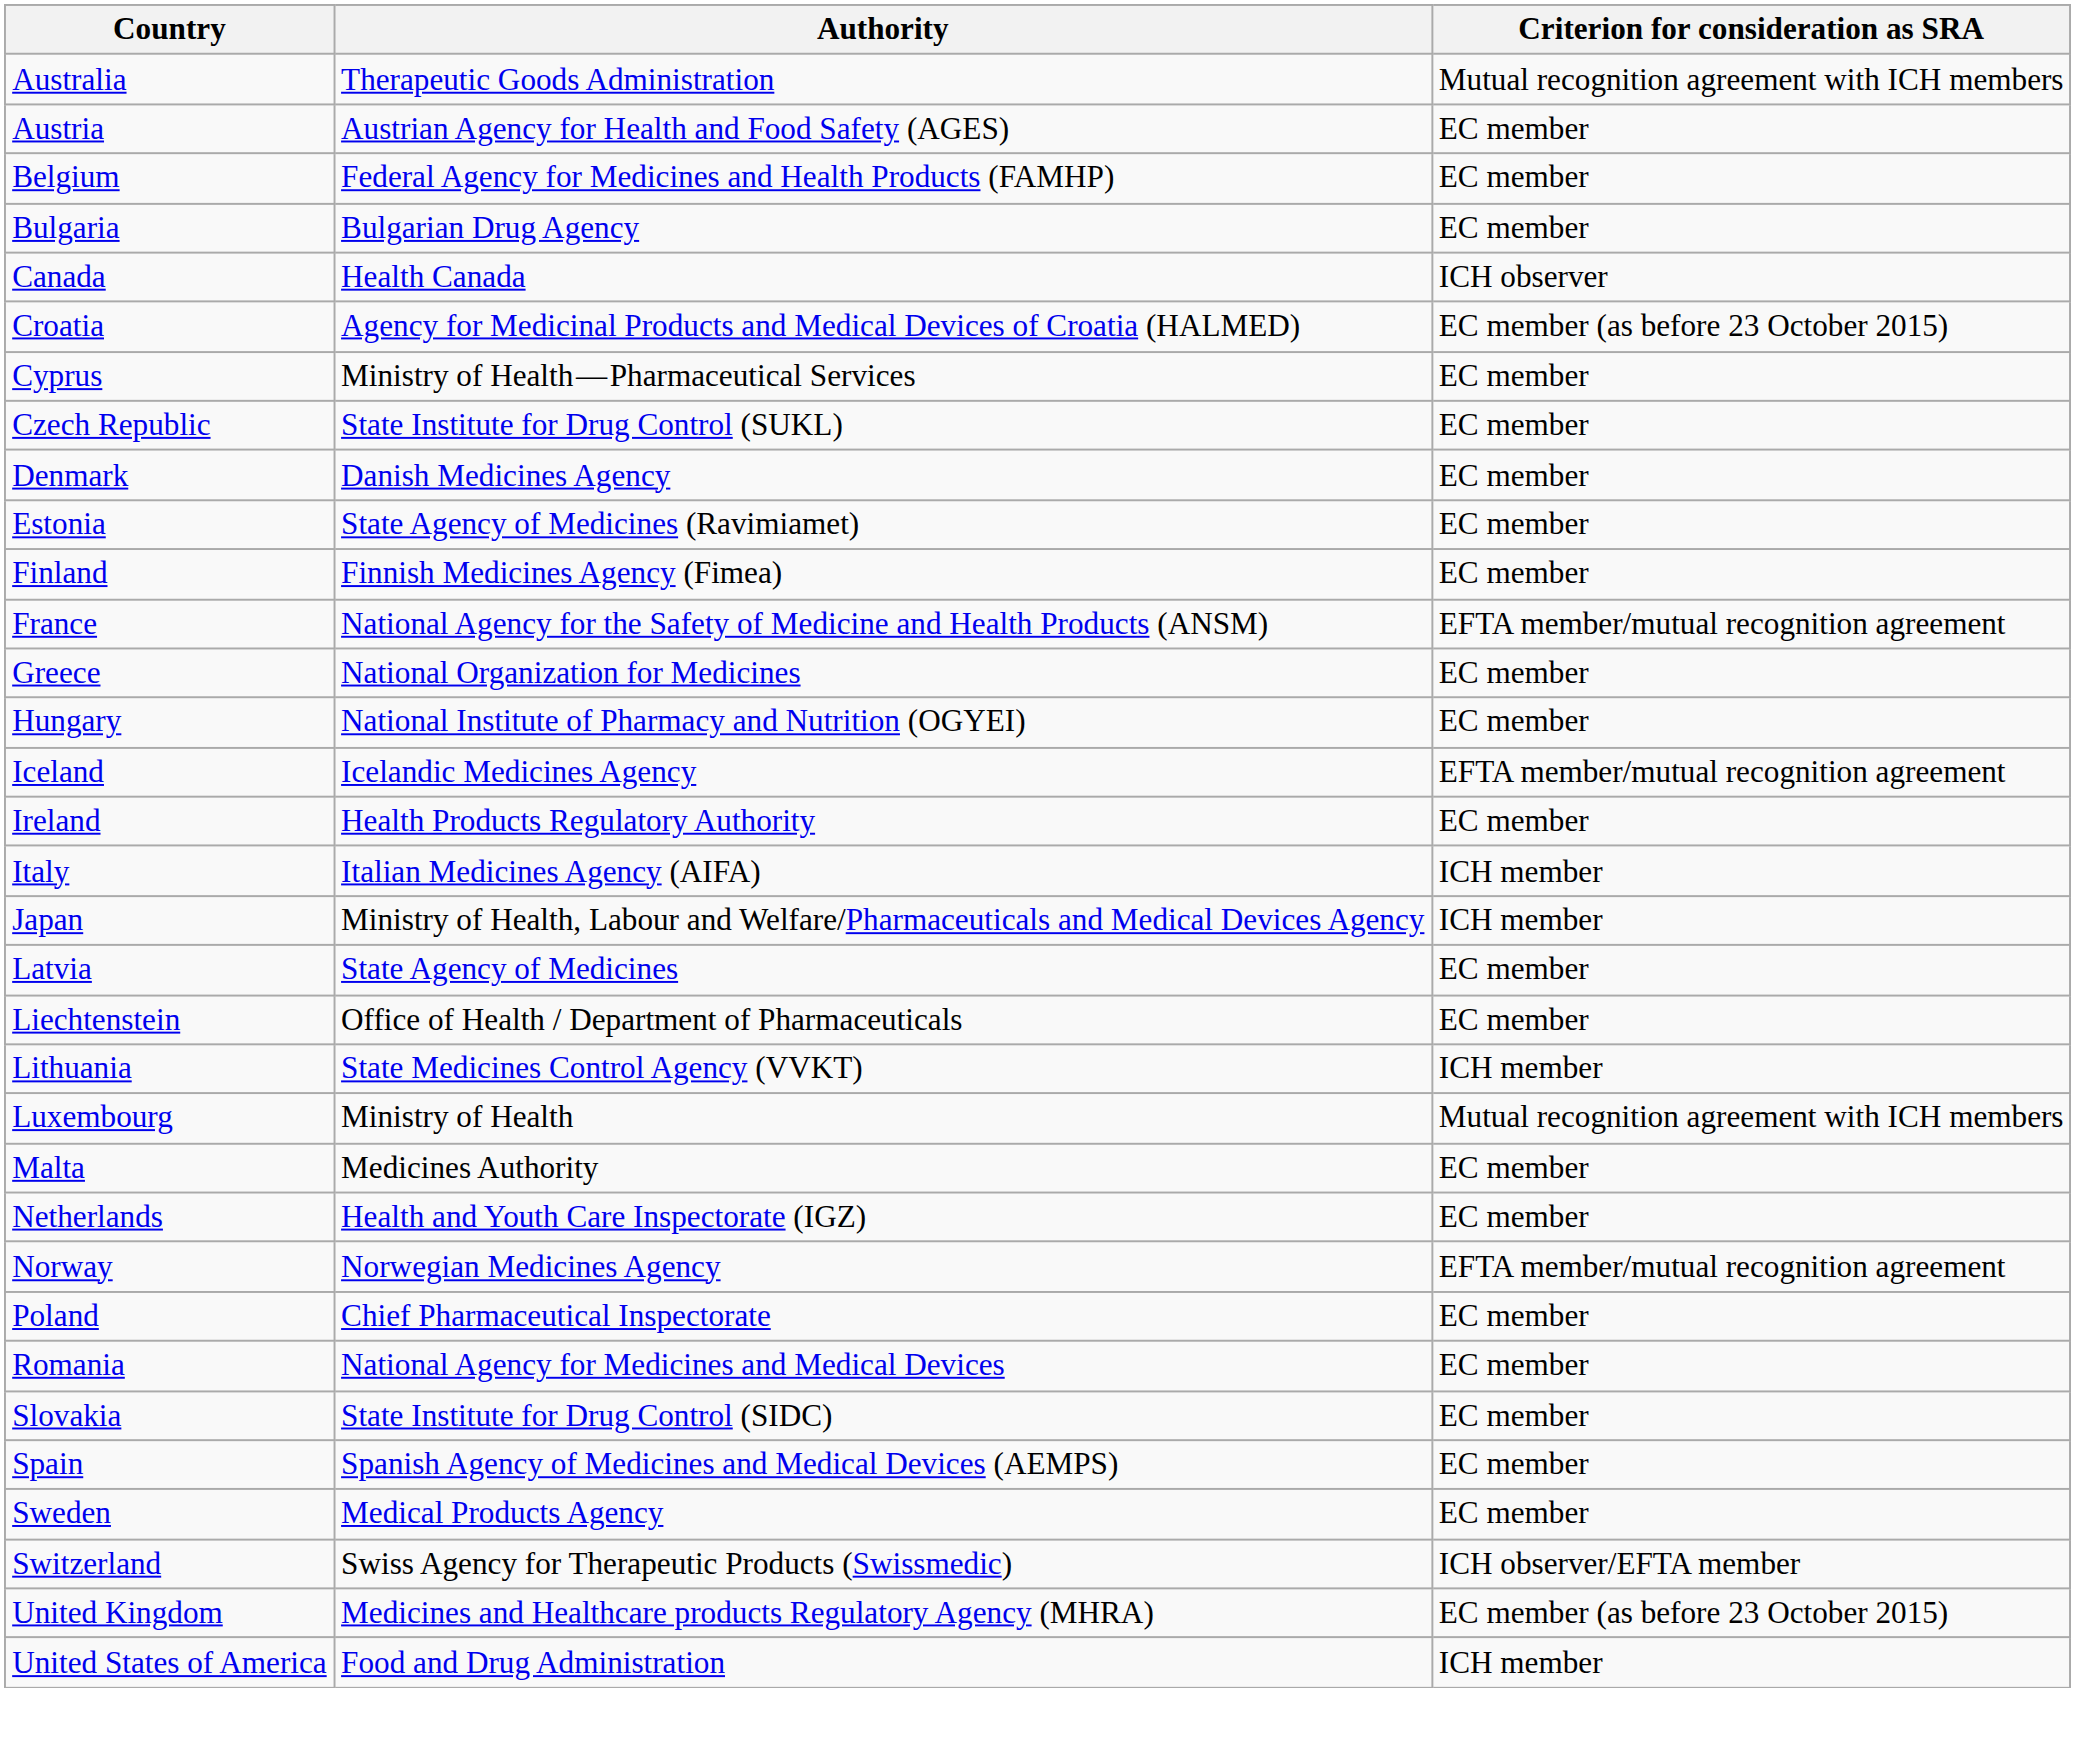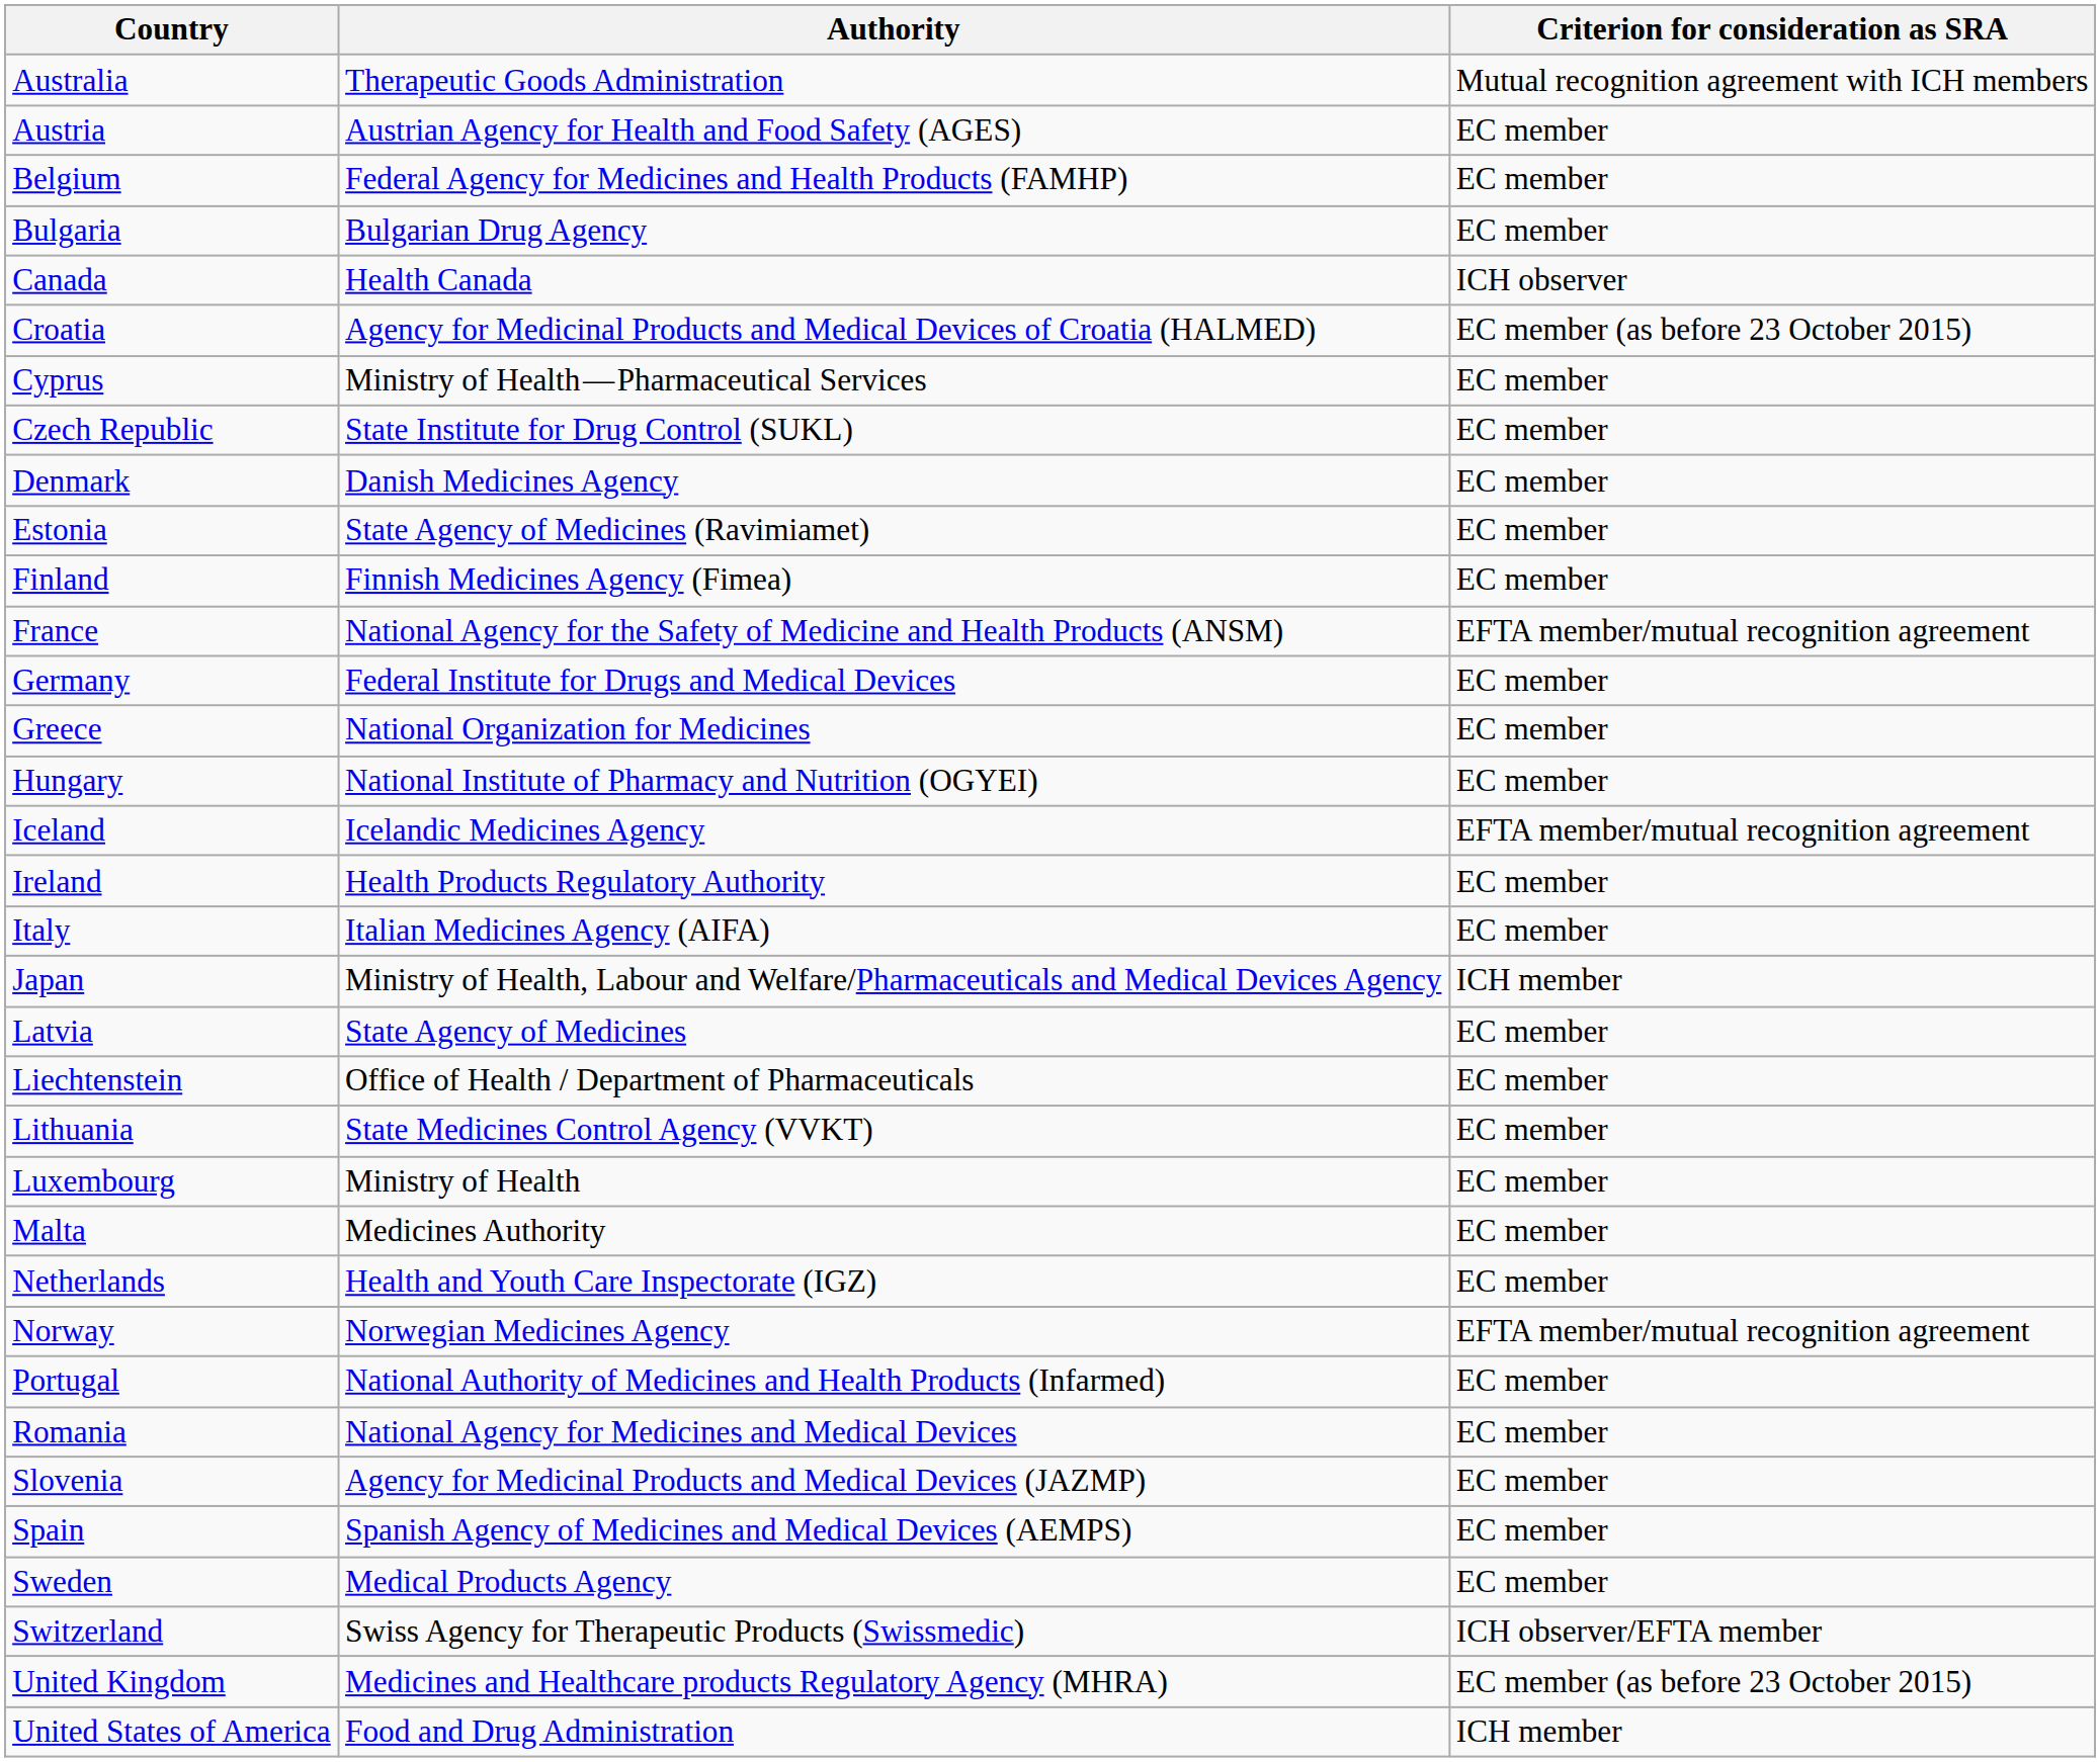 <table class="wikitable sortable">
 <tr>
 <th>Country</th>
 <th>Authority</th>
 <th>Criterion for consideration as SRA</th>
 </tr>
 <tr>
 <td><a href='#'>Australia</a></td>
 <td><a href='#'>Therapeutic Goods Administration</a></td>
 <td>Mutual recognition agreement with ICH members</td>
 </tr>
 <tr>
 <td><a href='#'>Austria</a></td>
 <td><a href='#'>Austrian Agency for Health and Food Safety</a> (AGES)</td>
 <td>EC member</td>
 </tr>
 <tr>
 <td><a href='#'>Belgium</a></td>
 <td><a href='#'>Federal Agency for Medicines and Health Products</a> (FAMHP)</td>
 <td>EC member</td>
 </tr>
 <tr>
 <td><a href='#'>Bulgaria</a></td>
 <td><a href='#'>Bulgarian Drug Agency</a></td>
 <td>EC member</td>
 </tr>
 <tr>
 <td><a href='#'>Canada</a></td>
 <td><a href='#'>Health Canada</a></td>
 <td>ICH observer</td>
 </tr>
 <tr>
 <td><a href='#'>Croatia</a></td>
 <td><a href='#'>Agency for Medicinal Products and Medical Devices of Croatia</a> (HALMED)</td>
 <td>EC member (as before 23 October 2015)</td>
 </tr>
 <tr>
 <td><a href='#'>Cyprus</a></td>
 <td>Ministry of Health — Pharmaceutical Services</td>
 <td>EC member</td>
 </tr>
 <tr>
 <td><a href='#'>Czech Republic</a></td>
 <td><a href='#'>State Institute for Drug Control</a> (SUKL)</td>
 <td>EC member</td>
 </tr>
 <tr>
 <td><a href='#'>Denmark</a></td>
 <td><a href='#'>Danish Medicines Agency</a></td>
 <td>EC member</td>
 </tr>
 <tr>
 <td><a href='#'>Estonia</a></td>
 <td><a href='#'>State Agency of Medicines</a> (Ravimiamet)</td>
 <td>EC member</td>
 </tr>
 <tr>
 <td><a href='#'>Finland</a></td>
 <td><a href='#'>Finnish Medicines Agency</a> (Fimea)</td>
 <td>EC member</td>
 </tr>
 <tr>
 <td><a href='#'>France</a></td>
 <td><a href='#'>National Agency for the Safety of Medicine and Health Products</a> (ANSM)</td>
 <td>EFTA member/mutual recognition agreement</td>
 </tr>
 <tr>
+<td><a href='#'>Germany</a></td>
+<td><a href='#'>Federal Institute for Drugs and Medical Devices</a></td>
+<td>EC member</td>
+</tr>
+<tr>
 <td><a href='#'>Greece</a></td>
 <td><a href='#'>National Organization for Medicines</a></td>
 <td>EC member</td>
 </tr>
 <tr>
 <td><a href='#'>Hungary</a></td>
 <td><a href='#'>National Institute of Pharmacy and Nutrition</a> (OGYEI)</td>
 <td>EC member</td>
 </tr>
 <tr>
 <td><a href='#'>Iceland</a></td>
 <td><a href='#'>Icelandic Medicines Agency</a></td>
 <td>EFTA member/mutual recognition agreement</td>
 </tr>
 <tr>
 <td><a href='#'>Ireland</a></td>
 <td><a href='#'>Health Products Regulatory Authority</a></td>
 <td>EC member</td>
 </tr>
 <tr>
 <td><a href='#'>Italy</a></td>
 <td><a href='#'>Italian Medicines Agency</a> (AIFA)</td>
-<td>ICH member</td>
+<td>EC member</td>
 </tr>
 <tr>
 <td><a href='#'>Japan</a></td>
 <td>Ministry of Health, Labour and Welfare/<a href='#'>Pharmaceuticals and Medical Devices Agency</a></td>
 <td>ICH member</td>
 </tr>
 <tr>
 <td><a href='#'>Latvia</a></td>
 <td><a href='#'>State Agency of Medicines</a></td>
 <td>EC member</td>
 </tr>
 <tr>
 <td><a href='#'>Liechtenstein</a></td>
 <td>Office of Health / Department of Pharmaceuticals</td>
 <td>EC member</td>
 </tr>
 <tr>
 <td><a href='#'>Lithuania</a></td>
 <td><a href='#'>State Medicines Control Agency</a> (VVKT)</td>
-<td>ICH member</td>
+<td>EC member</td>
 </tr>
 <tr>
 <td><a href='#'>Luxembourg</a></td>
 <td>Ministry of Health</td>
-<td>Mutual recognition agreement with ICH members</td>
+<td>EC member</td>
 </tr>
 <tr>
 <td><a href='#'>Malta</a></td>
 <td>Medicines Authority</td>
 <td>EC member</td>
 </tr>
 <tr>
 <td><a href='#'>Netherlands</a></td>
 <td><a href='#'>Health and Youth Care Inspectorate</a> (IGZ)</td>
 <td>EC member</td>
 </tr>
 <tr>
 <td><a href='#'>Norway</a></td>
 <td><a href='#'>Norwegian Medicines Agency</a></td>
 <td>EFTA member/mutual recognition agreement</td>
 </tr>
 <tr>
-<td><a href='#'>Poland</a></td>
-<td><a href='#'>Chief Pharmaceutical Inspectorate</a></td>
+<td><a href='#'>Portugal</a></td>
+<td><a href='#'>National Authority of Medicines and Health Products</a> (Infarmed)</td>
 <td>EC member</td>
 </tr>
 <tr>
 <td><a href='#'>Romania</a></td>
 <td><a href='#'>National Agency for Medicines and Medical Devices</a></td>
 <td>EC member</td>
 </tr>
 <tr>
-<td><a href='#'>Slovakia</a></td>
-<td><a href='#'>State Institute for Drug Control</a> (SIDC)</td>
+<td><a href='#'>Slovenia</a></td>
+<td><a href='#'>Agency for Medicinal Products and Medical Devices</a> (JAZMP)</td>
 <td>EC member</td>
 </tr>
 <tr>
 <td><a href='#'>Spain</a></td>
 <td><a href='#'>Spanish Agency of Medicines and Medical Devices</a> (AEMPS)</td>
 <td>EC member</td>
 </tr>
 <tr>
 <td><a href='#'>Sweden</a></td>
 <td><a href='#'>Medical Products Agency</a></td>
 <td>EC member</td>
 </tr>
 <tr>
 <td><a href='#'>Switzerland</a></td>
 <td>Swiss Agency for Therapeutic Products (<a href='#'>Swissmedic</a>)</td>
 <td>ICH observer/EFTA member</td>
 </tr>
 <tr>
 <td><a href='#'>United Kingdom</a></td>
 <td><a href='#'>Medicines and Healthcare products Regulatory Agency</a> (MHRA)</td>
 <td>EC member (as before 23 October 2015)</td>
 </tr>
 <tr>
 <td><a href='#'>United States of America</a></td>
 <td><a href='#'>Food and Drug Administration</a></td>
 <td>ICH member</td>
 </tr>
 </table>
